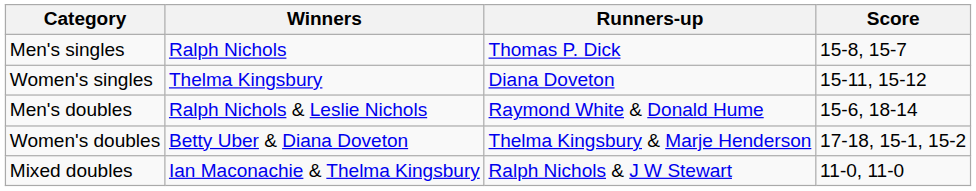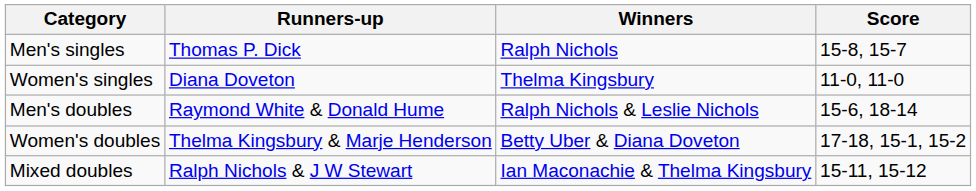 <table class=wikitable style="margin:auto;">
 <tr>
 <th>Category</th>
+<th>Runners-up</th>
 <th>Winners</th>
-<th>Runners-up</th>
 <th>Score</th>
 </tr>
 <tr>
 <td>Men's singles</td>
+<td> <a href='#'>Thomas P. Dick</a></td>
 <td> <a href='#'>Ralph Nichols</a></td>
-<td> <a href='#'>Thomas P. Dick</a></td>
 <td>15-8, 15-7</td>
 </tr>
 <tr>
 <td>Women's singles</td>
+<td> <a href='#'>Diana Doveton</a></td>
 <td> <a href='#'>Thelma Kingsbury</a></td>
-<td> <a href='#'>Diana Doveton</a></td>
-<td>15-11, 15-12</td>
+<td>11-0, 11-0</td>
 </tr>
 <tr>
 <td>Men's doubles</td>
+<td> <a href='#'>Raymond White</a> & <a href='#'>Donald Hume</a></td>
 <td> <a href='#'>Ralph Nichols</a> & <a href='#'>Leslie Nichols</a></td>
-<td> <a href='#'>Raymond White</a> & <a href='#'>Donald Hume</a></td>
 <td>15-6, 18-14</td>
 </tr>
 <tr>
 <td>Women's doubles</td>
+<td> <a href='#'>Thelma Kingsbury</a> & <a href='#'>Marje Henderson</a></td>
 <td> <a href='#'>Betty Uber</a> & <a href='#'>Diana Doveton</a></td>
-<td> <a href='#'>Thelma Kingsbury</a> & <a href='#'>Marje Henderson</a></td>
 <td>17-18, 15-1, 15-2</td>
 </tr>
 <tr>
 <td>Mixed doubles</td>
+<td> <a href='#'>Ralph Nichols</a> &  <a href='#'>J W Stewart</a></td>
 <td> <a href='#'>Ian Maconachie</a> &  <a href='#'>Thelma Kingsbury</a></td>
-<td> <a href='#'>Ralph Nichols</a> &  <a href='#'>J W Stewart</a></td>
-<td>11-0, 11-0</td>
+<td>15-11, 15-12</td>
 </tr>
 </table>
